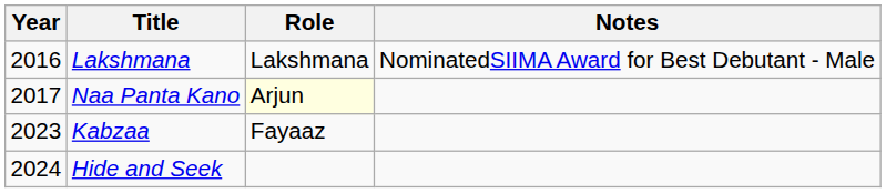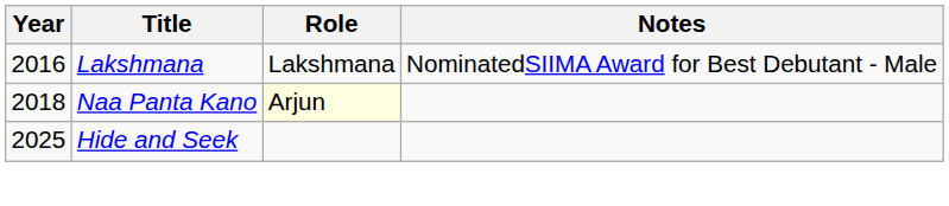 <table class="wikitable sortable">
 <tr>
 <th>Year</th>
 <th>Title</th>
 <th>Role</th>
 <th>Notes</th>
 </tr>
 <tr>
 <td>2016</td>
 <td><em><a href='#'>Lakshmana</a></em></td>
 <td>Lakshmana</td>
 <td>Nominated<a href='#'>SIIMA Award</a> for Best Debutant - Male</td>
 </tr>
 <tr>
-<td>2017</td>
+<td>2018</td>
 <td><em><a href='#'>Naa Panta Kano</a></em></td>
 <td style="background: lightyellow;">Arjun</td>
 <td></td>
 </tr>
 <tr>
-<td>2023</td>
-<td><em><a href='#'>Kabzaa</a></em></td>
-<td>Fayaaz</td>
-<td></td>
-</tr>
-<tr>
-<td>2024</td>
+<td>2025</td>
 <td><a href='#'><em>Hide and Seek</em></a></td>
 <td></td>
 <td></td>
 </tr>
 </table>
